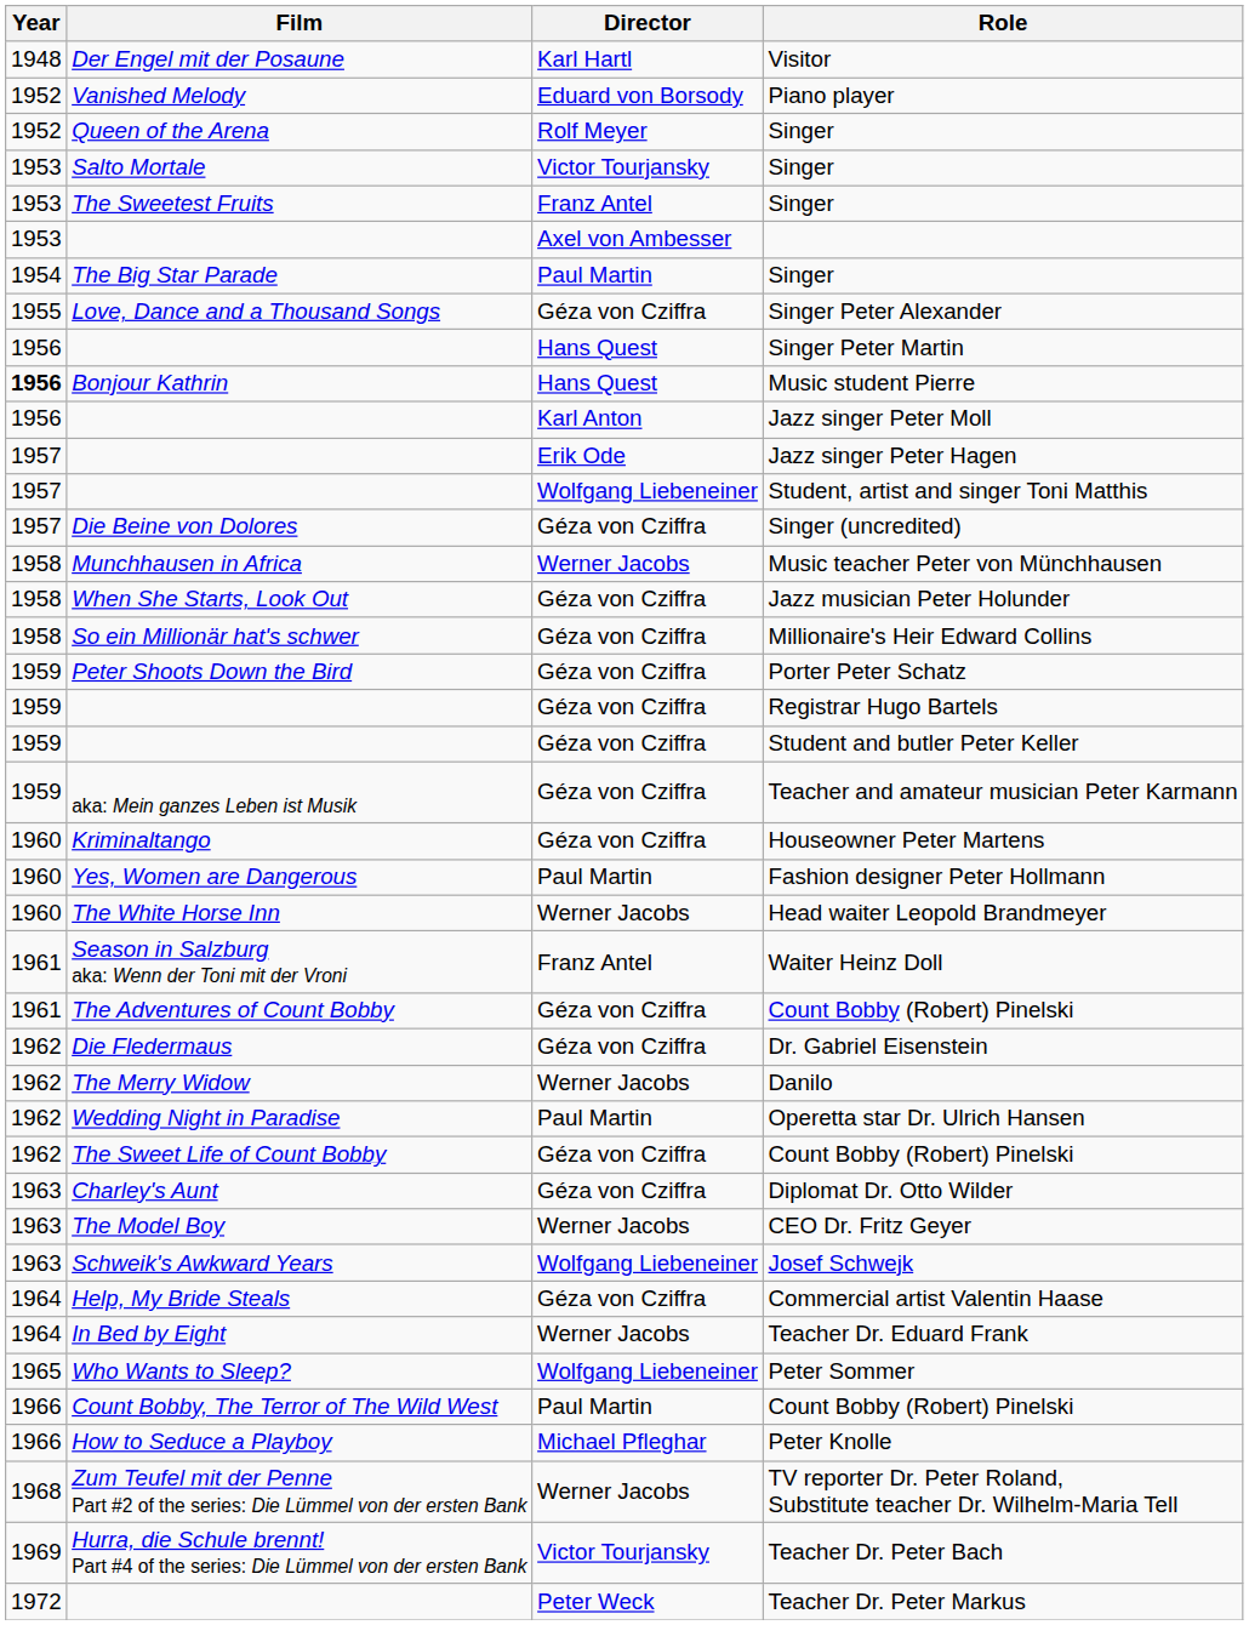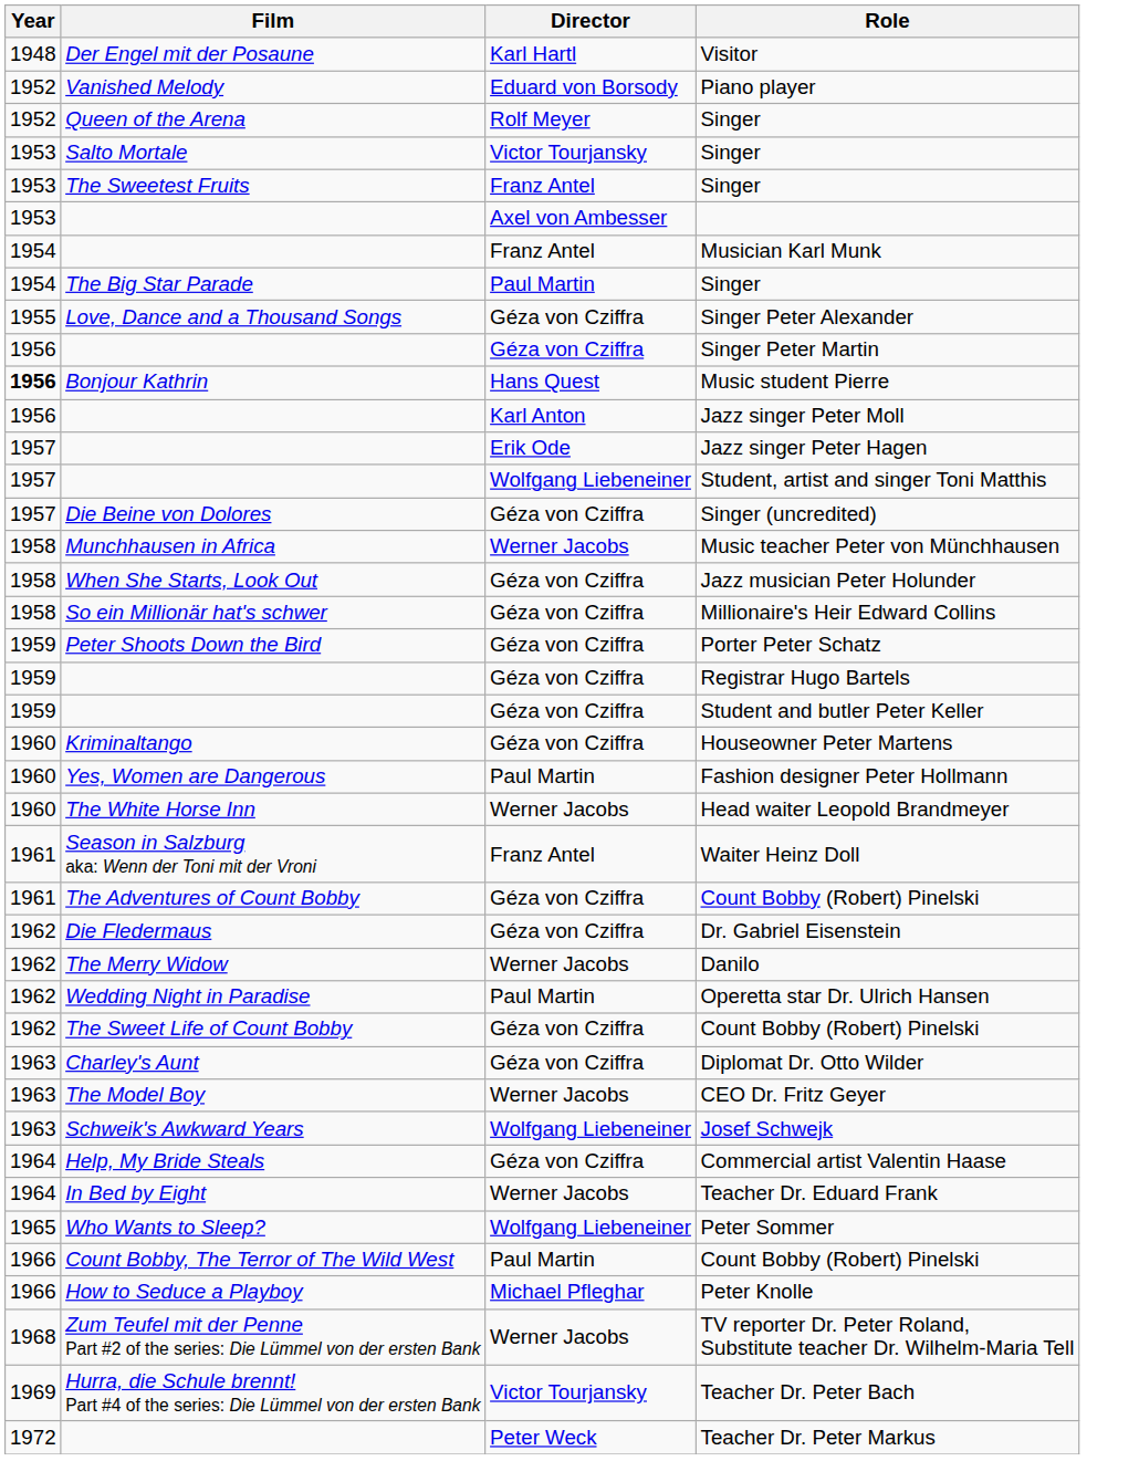 <table class="wikitable">
 <tr>
 <th>Year</th>
 <th>Film</th>
 <th>Director</th>
 <th>Role</th>
 </tr>
 <tr>
 <td>1948</td>
 <td><em><a href='#'>Der Engel mit der Posaune</a></em></td>
 <td><a href='#'>Karl Hartl</a></td>
 <td>Visitor</td>
 </tr>
 <tr>
 <td>1952</td>
 <td><em><a href='#'>Vanished Melody</a></em></td>
 <td><a href='#'>Eduard von Borsody</a></td>
 <td>Piano player</td>
 </tr>
 <tr>
 <td>1952</td>
 <td><em><a href='#'>Queen of the Arena</a></em></td>
 <td><a href='#'>Rolf Meyer</a></td>
 <td>Singer</td>
 </tr>
 <tr>
 <td>1953</td>
 <td><em><a href='#'>Salto Mortale</a></em></td>
 <td><a href='#'>Victor Tourjansky</a></td>
 <td>Singer</td>
 </tr>
 <tr>
 <td>1953</td>
 <td><em><a href='#'>The Sweetest Fruits</a></em></td>
 <td><a href='#'>Franz Antel</a></td>
 <td>Singer</td>
 </tr>
 <tr>
 <td>1953</td>
 <td><em></em></td>
 <td><a href='#'>Axel von Ambesser</a></td>
 <td></td>
 </tr>
 <tr>
 <td>1954</td>
+<td><em></em></td>
+<td>Franz Antel</td>
+<td>Musician Karl Munk</td>
+</tr>
+<tr>
+<td>1954</td>
 <td><em><a href='#'>The Big Star Parade</a></em></td>
 <td><a href='#'>Paul Martin</a></td>
 <td>Singer</td>
 </tr>
 <tr>
 <td>1955</td>
 <td><em><a href='#'>Love, Dance and a Thousand Songs</a></em></td>
 <td>Géza von Cziffra</td>
 <td>Singer Peter Alexander</td>
 </tr>
 <tr>
 <td>1956</td>
 <td><em></em></td>
-<td><a href='#'>Hans Quest</a></td>
+<td><a href='#'>Géza von Cziffra</a></td>
 <td>Singer Peter Martin</td>
 </tr>
 <tr>
 <td><strong>1956</strong></td>
 <td><em><a href='#'>Bonjour Kathrin</a></em></td>
 <td><a href='#'>Hans Quest</a></td>
 <td>Music student Pierre</td>
 </tr>
 <tr>
 <td>1956</td>
 <td><em></em></td>
 <td><a href='#'>Karl Anton</a></td>
 <td>Jazz singer Peter Moll</td>
 </tr>
 <tr>
 <td>1957</td>
 <td><em></em></td>
 <td><a href='#'>Erik Ode</a></td>
 <td>Jazz singer Peter Hagen</td>
 </tr>
 <tr>
 <td>1957</td>
 <td><em></em></td>
 <td><a href='#'>Wolfgang Liebeneiner</a></td>
 <td>Student, artist and singer Toni Matthis</td>
 </tr>
 <tr>
 <td>1957</td>
 <td><em><a href='#'>Die Beine von Dolores</a></em></td>
 <td>Géza von Cziffra</td>
 <td>Singer (uncredited)</td>
 </tr>
 <tr>
 <td>1958</td>
 <td><em><a href='#'>Munchhausen in Africa</a></em></td>
 <td><a href='#'>Werner Jacobs</a></td>
 <td>Music teacher Peter von Münchhausen</td>
 </tr>
 <tr>
 <td>1958</td>
 <td><em><a href='#'>When She Starts, Look Out</a></em></td>
 <td>Géza von Cziffra</td>
 <td>Jazz musician Peter Holunder</td>
 </tr>
 <tr>
 <td>1958</td>
 <td><em><a href='#'>So ein Millionär hat's schwer</a></em></td>
 <td>Géza von Cziffra</td>
 <td>Millionaire's Heir Edward Collins</td>
 </tr>
 <tr>
 <td>1959</td>
 <td><em><a href='#'>Peter Shoots Down the Bird</a></em></td>
 <td>Géza von Cziffra</td>
 <td>Porter Peter Schatz</td>
 </tr>
 <tr>
 <td>1959</td>
 <td></td>
 <td>Géza von Cziffra</td>
 <td>Registrar Hugo Bartels</td>
 </tr>
 <tr>
 <td>1959</td>
 <td></td>
 <td>Géza von Cziffra</td>
 <td>Student and butler Peter Keller</td>
-</tr>
-<tr>
-<td>1959</td>
-<td><em></em><br><small>aka: <em>Mein ganzes Leben ist Musik</em></small></td>
-<td>Géza von Cziffra</td>
-<td>Teacher and amateur musician Peter Karmann</td>
 </tr>
 <tr>
 <td>1960</td>
 <td><em><a href='#'>Kriminaltango</a></em></td>
 <td>Géza von Cziffra</td>
 <td>Houseowner Peter Martens</td>
 </tr>
 <tr>
 <td>1960</td>
 <td><em><a href='#'>Yes, Women are Dangerous</a></em></td>
 <td>Paul Martin</td>
 <td>Fashion designer Peter Hollmann</td>
 </tr>
 <tr>
 <td>1960</td>
 <td><em><a href='#'>The White Horse Inn</a></em></td>
 <td>Werner Jacobs</td>
 <td>Head waiter Leopold Brandmeyer</td>
 </tr>
 <tr>
 <td>1961</td>
 <td><em><a href='#'>Season in Salzburg</a></em><br><small>aka: <em>Wenn der Toni mit der Vroni</em></small></td>
 <td>Franz Antel</td>
 <td>Waiter Heinz Doll</td>
 </tr>
 <tr>
 <td>1961</td>
 <td><em><a href='#'>The Adventures of Count Bobby</a></em></td>
 <td>Géza von Cziffra</td>
 <td><a href='#'>Count Bobby</a> (Robert) Pinelski</td>
 </tr>
 <tr>
 <td>1962</td>
 <td><em><a href='#'>Die Fledermaus</a></em></td>
 <td>Géza von Cziffra</td>
 <td>Dr. Gabriel Eisenstein</td>
 </tr>
 <tr>
 <td>1962</td>
 <td><em><a href='#'>The Merry Widow</a></em></td>
 <td>Werner Jacobs</td>
 <td>Danilo</td>
 </tr>
 <tr>
 <td>1962</td>
 <td><em><a href='#'>Wedding Night in Paradise</a></em></td>
 <td>Paul Martin</td>
 <td>Operetta star Dr. Ulrich Hansen</td>
 </tr>
 <tr>
 <td>1962</td>
 <td><em><a href='#'>The Sweet Life of Count Bobby</a></em></td>
 <td>Géza von Cziffra</td>
 <td>Count Bobby (Robert) Pinelski</td>
 </tr>
 <tr>
 <td>1963</td>
 <td><em><a href='#'>Charley's Aunt</a></em></td>
 <td>Géza von Cziffra</td>
 <td>Diplomat Dr. Otto Wilder</td>
 </tr>
 <tr>
 <td>1963</td>
 <td><em><a href='#'>The Model Boy</a></em></td>
 <td>Werner Jacobs</td>
 <td>CEO Dr. Fritz Geyer</td>
 </tr>
 <tr>
 <td>1963</td>
 <td><em><a href='#'>Schweik's Awkward Years</a></em></td>
 <td><a href='#'>Wolfgang Liebeneiner</a></td>
 <td><a href='#'>Josef Schwejk</a></td>
 </tr>
 <tr>
 <td>1964</td>
 <td><em><a href='#'>Help, My Bride Steals</a></em></td>
 <td>Géza von Cziffra</td>
 <td>Commercial artist Valentin Haase</td>
 </tr>
 <tr>
 <td>1964</td>
 <td><em><a href='#'>In Bed by Eight</a></em></td>
 <td>Werner Jacobs</td>
 <td>Teacher Dr. Eduard Frank</td>
 </tr>
 <tr>
 <td>1965</td>
 <td><em><a href='#'>Who Wants to Sleep?</a></em></td>
 <td><a href='#'>Wolfgang Liebeneiner</a></td>
 <td>Peter Sommer</td>
 </tr>
 <tr>
 <td>1966</td>
 <td><em><a href='#'>Count Bobby, The Terror of The Wild West</a></em></td>
 <td>Paul Martin</td>
 <td>Count Bobby (Robert) Pinelski</td>
 </tr>
 <tr>
 <td>1966</td>
 <td><em><a href='#'>How to Seduce a Playboy</a></em></td>
 <td><a href='#'>Michael Pfleghar</a></td>
 <td>Peter Knolle</td>
 </tr>
 <tr>
 <td>1968</td>
 <td><em><a href='#'>Zum Teufel mit der Penne</a></em><br><small>Part #2 of the series: <em>Die Lümmel von der ersten Bank</em></small></td>
 <td>Werner Jacobs</td>
 <td>TV reporter Dr. Peter Roland,<br>Substitute teacher Dr. Wilhelm-Maria Tell</td>
 </tr>
 <tr>
 <td>1969</td>
 <td><em><a href='#'>Hurra, die Schule brennt!</a></em><br><small>Part #4 of the series: <em>Die Lümmel von der ersten Bank</em></small></td>
 <td><a href='#'>Victor Tourjansky</a></td>
 <td>Teacher Dr. Peter Bach</td>
 </tr>
 <tr>
 <td>1972</td>
 <td><em></em></td>
 <td><a href='#'>Peter Weck</a></td>
 <td>Teacher Dr. Peter Markus</td>
 </tr>
 </table>
